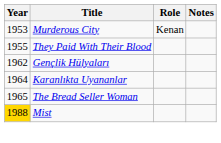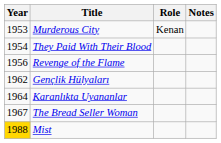 <table class="wikitable sortable">
 <tr>
 <th>Year</th>
 <th>Title</th>
 <th>Role</th>
 <th class="unsortable">Notes</th>
 </tr>
 <tr>
 <td>1953</td>
 <td><em><a href='#'>Murderous City</a></em></td>
 <td>Kenan</td>
 <td></td>
 </tr>
 <tr>
-<td>1955</td>
+<td>1954</td>
 <td><em><a href='#'>They Paid With Their Blood</a></em></td>
+<td></td>
+<td></td>
+</tr>
+<tr>
+<td>1956</td>
+<td><em><a href='#'>Revenge of the Flame</a></em></td>
 <td></td>
 <td></td>
 </tr>
 <tr>
 <td>1962</td>
 <td><em><a href='#'>Gençlik Hülyaları</a></em></td>
 <td></td>
 <td></td>
 </tr>
 <tr>
 <td>1964</td>
 <td><em><a href='#'>Karanlıkta Uyananlar</a></em></td>
 <td></td>
 <td></td>
 </tr>
 <tr>
-<td>1965</td>
+<td>1967</td>
 <td><em><a href='#'>The Bread Seller Woman</a></em></td>
 <td></td>
 <td></td>
 </tr>
 <tr>
 <td style="background: gold;">1988</td>
 <td><em><a href='#'>Mist</a></em></td>
 <td></td>
 <td></td>
 </tr>
 </table>
